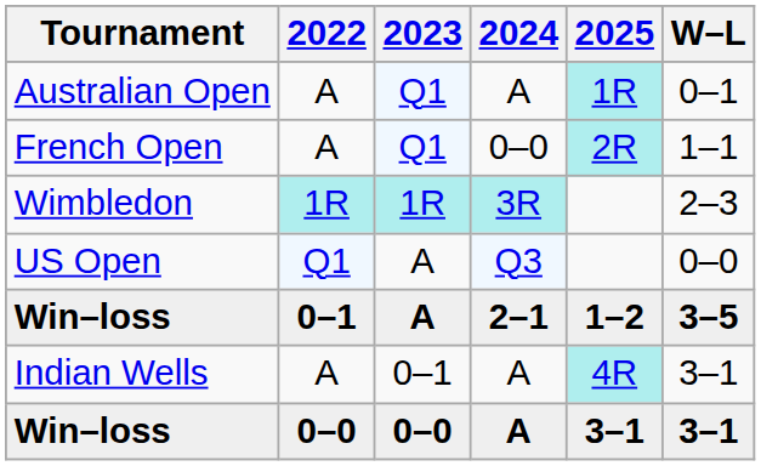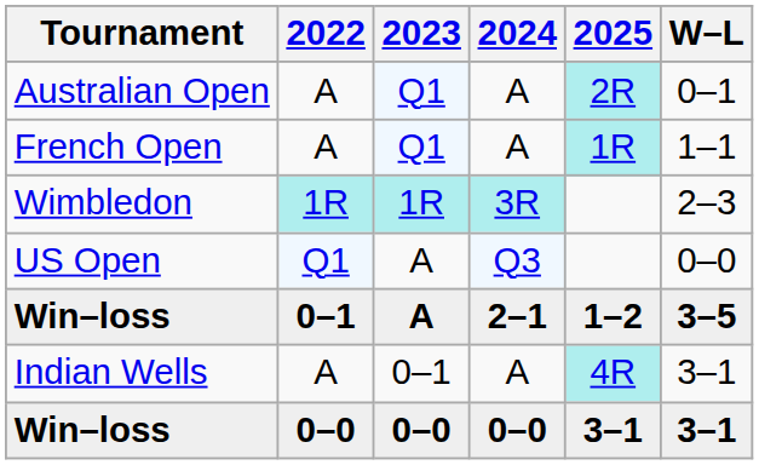 <table class="wikitable" style=text-align:center>
 <tr>
 <th>Tournament</th>
 <th><a href='#'>2022</a></th>
 <th><a href='#'>2023</a></th>
 <th><a href='#'>2024</a></th>
 <th><a href='#'>2025</a></th>
 <th>W–L</th>
 </tr>
 <tr>
 <td align=left><a href='#'>Australian Open</a></td>
 <td>A</td>
 <td bgcolor=f0f8ff><a href='#'>Q1</a></td>
 <td>A</td>
-<td bgcolor=afeeee><a href='#'>1R</a></td>
+<td bgcolor=afeeee><a href='#'>2R</a></td>
 <td>0–1</td>
 </tr>
 <tr>
 <td align=left><a href='#'>French Open</a></td>
 <td>A</td>
 <td bgcolor=f0f8ff><a href='#'>Q1</a></td>
-<td>0–0</td>
-<td bgcolor=afeeee><a href='#'>2R</a></td>
+<td>A</td>
+<td bgcolor=afeeee><a href='#'>1R</a></td>
 <td>1–1</td>
 </tr>
 <tr>
 <td align=left><a href='#'>Wimbledon</a></td>
 <td bgcolor=afeeee><a href='#'>1R</a></td>
 <td bgcolor=afeeee><a href='#'>1R</a></td>
 <td bgcolor=afeeee><a href='#'>3R</a></td>
 <td></td>
 <td>2–3</td>
 </tr>
 <tr>
 <td align=left><a href='#'>US Open</a></td>
 <td bgcolor=f0f8ff><a href='#'>Q1</a></td>
 <td>A</td>
 <td bgcolor=f0f8ff><a href='#'>Q3</a></td>
 <td></td>
 <td>0–0</td>
 </tr>
 <tr style=background:#efefef;font-weight:bold>
 <td align=left>Win–loss</td>
 <td>0–1</td>
 <td>A</td>
 <td>2–1</td>
 <td>1–2</td>
 <td>3–5</td>
 </tr>
 <tr>
 <td align=left><a href='#'>Indian Wells</a></td>
 <td>A</td>
 <td>0–1</td>
 <td>A</td>
 <td bgcolor= afeeee><a href='#'>4R</a></td>
 <td>3–1</td>
 </tr>
 <tr style=background:#efefef;font-weight:bold>
 <td align=left>Win–loss</td>
 <td>0–0</td>
 <td>0–0</td>
-<td>A</td>
+<td>0–0</td>
 <td>3–1</td>
 <td>3–1</td>
 </tr>
 </table>
